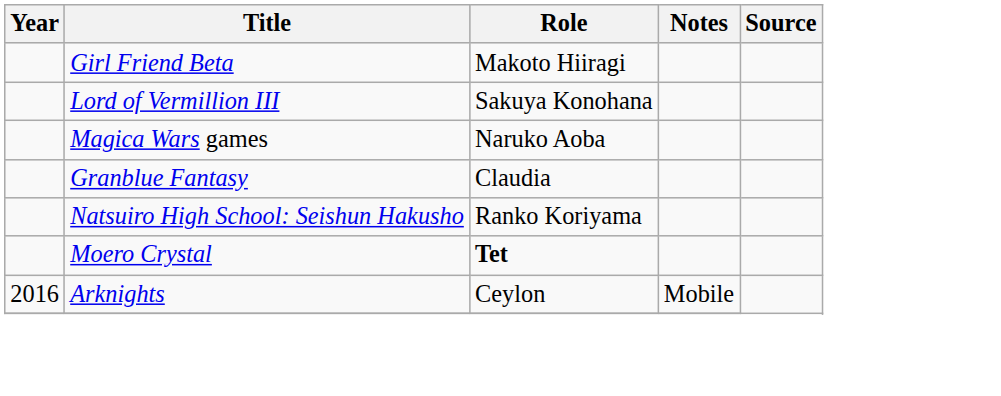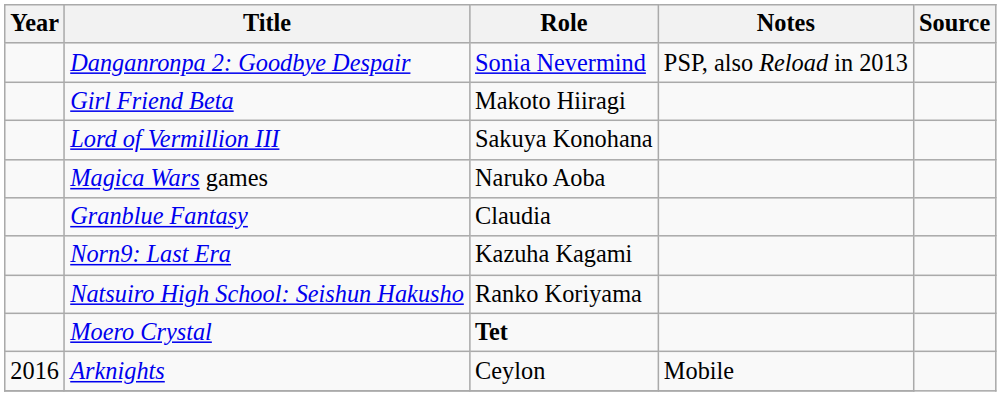 <table class="wikitable sortable">
 <tr>
 <th>Year</th>
 <th>Title</th>
 <th>Role</th>
 <th class="unsortable">Notes</th>
 <th class="unsortable">Source</th>
+</tr>
+<tr>
+<td></td>
+<td><em><a href='#'>Danganronpa 2: Goodbye Despair</a></em></td>
+<td><a href='#'>Sonia Nevermind</a></td>
+<td>PSP, also <em>Reload</em> in 2013</td>
+<td></td>
 </tr>
 <tr>
 <td></td>
 <td><em><a href='#'>Girl Friend Beta</a></em></td>
 <td>Makoto Hiiragi</td>
 <td></td>
 <td></td>
 </tr>
 <tr>
 <td></td>
 <td><em><a href='#'>Lord of Vermillion III</a></em></td>
 <td>Sakuya Konohana</td>
 <td></td>
 <td></td>
 </tr>
 <tr>
 <td></td>
 <td><em><a href='#'>Magica Wars</a></em> games</td>
 <td>Naruko Aoba</td>
 <td></td>
 <td></td>
 </tr>
 <tr>
 <td></td>
 <td><em><a href='#'>Granblue Fantasy</a></em></td>
 <td>Claudia</td>
 <td></td>
 <td></td>
 </tr>
 <tr>
 <td></td>
+<td><em><a href='#'>Norn9: Last Era</a></em></td>
+<td>Kazuha Kagami</td>
+<td></td>
+<td></td>
+</tr>
+<tr>
+<td></td>
 <td><em><a href='#'>Natsuiro High School: Seishun Hakusho</a></em></td>
 <td>Ranko Koriyama</td>
 <td></td>
 <td></td>
 </tr>
 <tr>
 <td></td>
 <td><em><a href='#'>Moero Crystal</a></em></td>
 <td><strong>Tet</strong></td>
 <td></td>
 <td></td>
 </tr>
 <tr>
 <td>2016</td>
 <td><em><a href='#'>Arknights</a></em></td>
 <td>Ceylon</td>
 <td>Mobile</td>
 </tr>
 <tr>
 </tr>
 </table>
